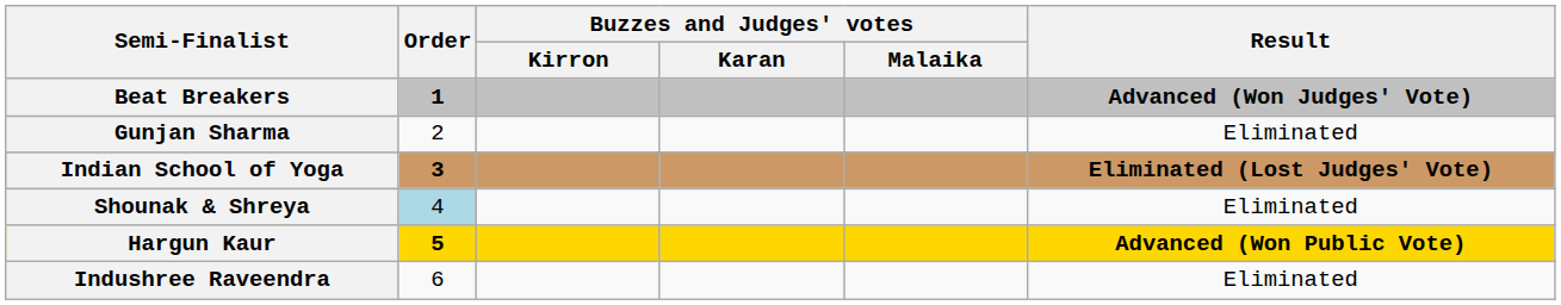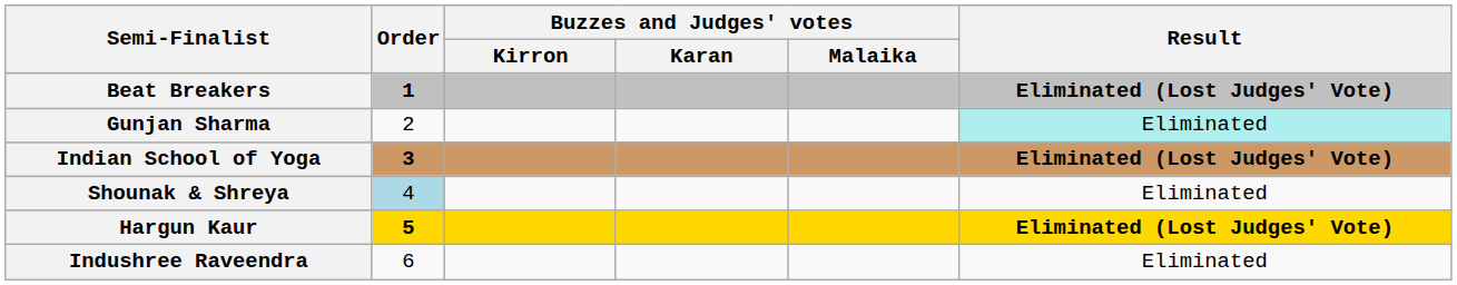 <table class="wikitable plainrowheaders sortable" style="text-align:center;">
 <tr>
 <th rowspan="2" scope="col" class="unsortable" style="width:17em;">Semi-Finalist</th>
 <th rowspan="2" scope="col" style="width:1em;">Order</th>
 <th colspan="3" scope="col" class="unsortable" style="width:24em;">Buzzes and Judges' votes</th>
 <th rowspan="2" scope="col" style="width:23em;">Result</th>
 </tr>
 <tr>
 <th scope="col" class="unsortable" style="width:6em;">Kirron</th>
 <th scope="col" class="unsortable" style="width:6em;">Karan</th>
 <th scope="col" class="unsortable" style="width:6em;">Malaika</th>
 </tr>
 <tr style="background:silver;">
 <th scope="row"><strong>Beat Breakers</strong></th>
 <td><strong>1</strong></td>
 <td><strong></strong></td>
 <td><strong></strong></td>
 <td><strong></strong></td>
-<td><strong>Advanced (Won Judges' Vote)</strong></td>
+<td><strong>Eliminated (Lost Judges' Vote)</strong></td>
 </tr>
 <tr>
 <th scope="row">Gunjan Sharma</th>
 <td>2</td>
 <td style="text-align:center;"></td>
 <td style="text-align:center;"></td>
 <td style="text-align:center;"></td>
-<td>Eliminated</td>
+<td style="background: paleturquoise;">Eliminated</td>
 </tr>
 <tr style="background:#c96;">
 <th scope="row"><strong>Indian School of Yoga</strong></th>
 <td><strong>3</strong></td>
 <td style="text-align:center;"></td>
 <td style="text-align:center;"></td>
 <td style="text-align:center;"></td>
 <td><strong>Eliminated (Lost Judges' Vote)</strong></td>
 </tr>
 <tr>
 <th scope="row">Shounak & Shreya</th>
 <td style="background: lightblue;">4</td>
 <td style="text-align:center;"></td>
 <td style="text-align:center;"></td>
 <td style="text-align:center;"></td>
 <td>Eliminated</td>
 </tr>
 <tr style="background:gold;">
 <th scope="row"><strong>Hargun Kaur</strong></th>
 <td><strong>5</strong></td>
 <td style="text-align:center;"></td>
 <td style="text-align:center;"></td>
 <td style="text-align:center;"></td>
-<td><strong>Advanced (Won Public Vote)</strong></td>
+<td><strong>Eliminated (Lost Judges' Vote)</strong></td>
 </tr>
 <tr>
 <th scope="row">Indushree Raveendra</th>
 <td>6</td>
 <td style="text-align:center;"></td>
 <td style="text-align:center;"></td>
 <td style="text-align:center;"></td>
 <td>Eliminated</td>
 </tr>
 </table>
